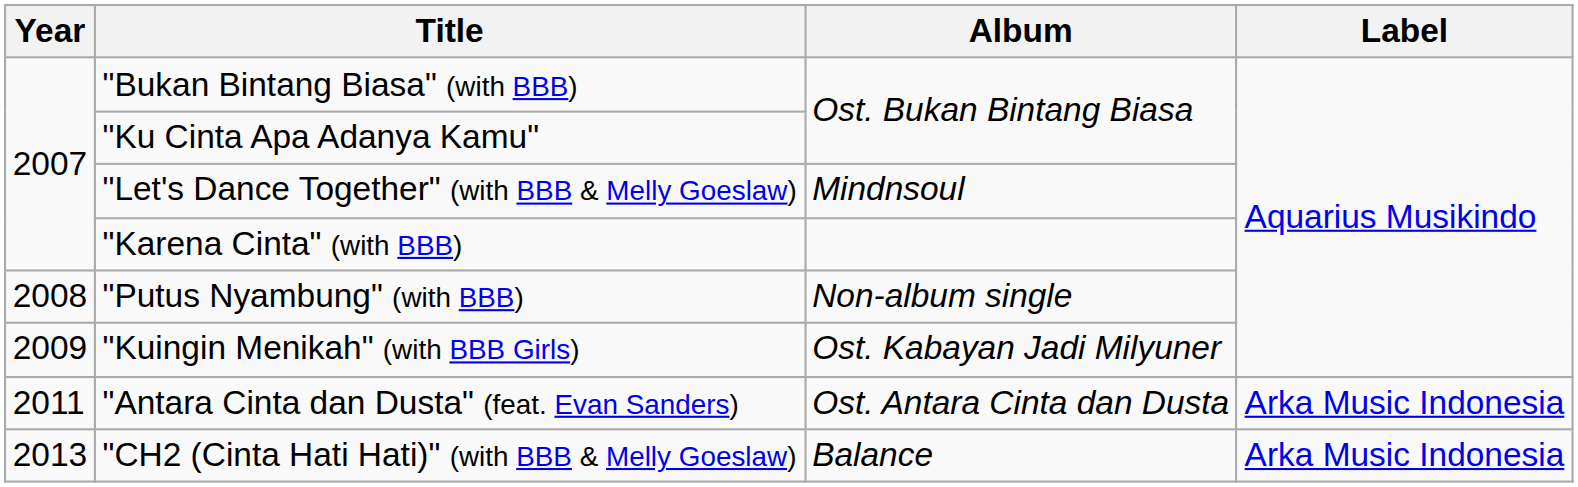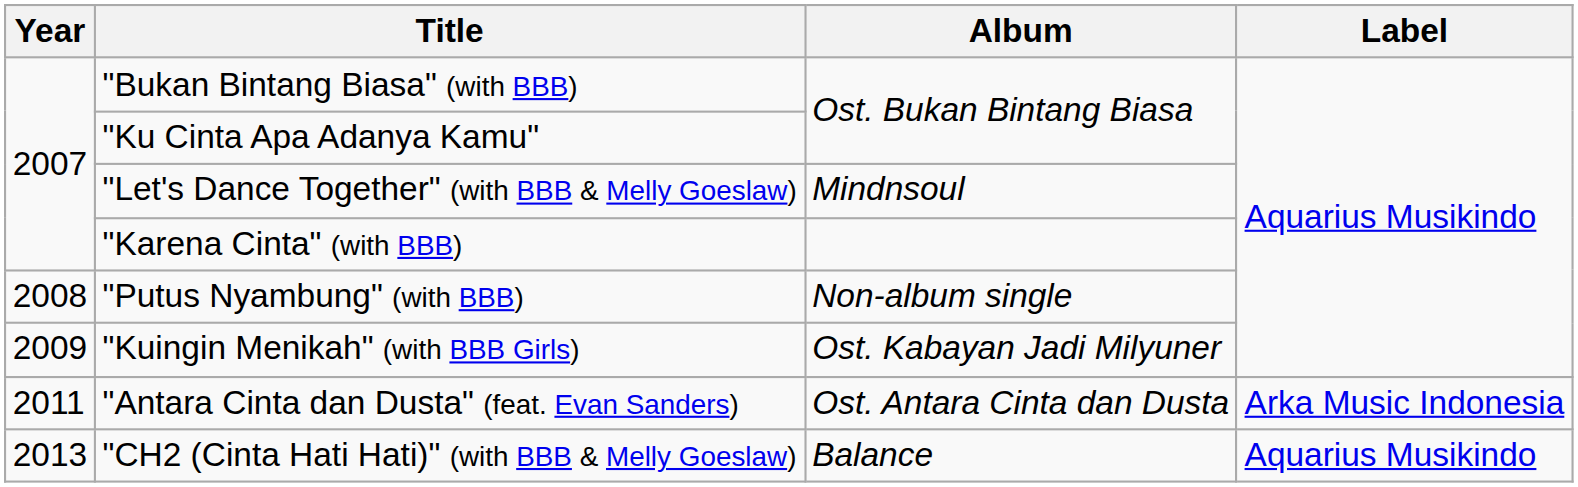 <table class="wikitable">
 <tr>
 <th>Year</th>
 <th>Title</th>
 <th>Album</th>
 <th>Label</th>
 </tr>
 <tr>
 <td rowspan= "4">2007</td>
 <td>"Bukan Bintang Biasa" <small>(with <a href='#'>BBB</a>)</small></td>
 <td rowspan= "2"><em>Ost. Bukan Bintang Biasa</em></td>
 <td rowspan= "6"><a href='#'>Aquarius Musikindo</a></td>
 </tr>
 <tr>
 <td>"Ku Cinta Apa Adanya Kamu"</td>
 </tr>
 <tr>
 <td>"Let's Dance Together" <small>(with <a href='#'>BBB</a> & <a href='#'>Melly Goeslaw</a>)</small></td>
 <td><em>Mindnsoul</em></td>
 </tr>
 <tr>
 <td>"Karena Cinta" <small>(with <a href='#'>BBB</a>)</small></td>
 </tr>
 <tr>
 <td>2008</td>
 <td>"Putus Nyambung" <small>(with <a href='#'>BBB</a>)</small></td>
 <td><em>Non-album single</em></td>
 </tr>
 <tr>
 <td>2009</td>
 <td>"Kuingin Menikah" <small>(with <a href='#'>BBB Girls</a>)</small></td>
 <td><em>Ost. Kabayan Jadi Milyuner</em></td>
 </tr>
 <tr>
 <td>2011</td>
 <td>"Antara Cinta dan Dusta" <small>(feat. <a href='#'>Evan Sanders</a>)</small></td>
 <td><em>Ost. Antara Cinta dan Dusta</em></td>
 <td><a href='#'>Arka Music Indonesia</a></td>
 </tr>
 <tr>
 <td>2013</td>
 <td>"CH2 (Cinta Hati Hati)" <small>(with <a href='#'>BBB</a> & <a href='#'>Melly Goeslaw</a>)</small></td>
 <td><em>Balance</em></td>
-<td><a href='#'>Arka Music Indonesia</a></td>
+<td><a href='#'>Aquarius Musikindo</a></td>
 </tr>
 </table>
